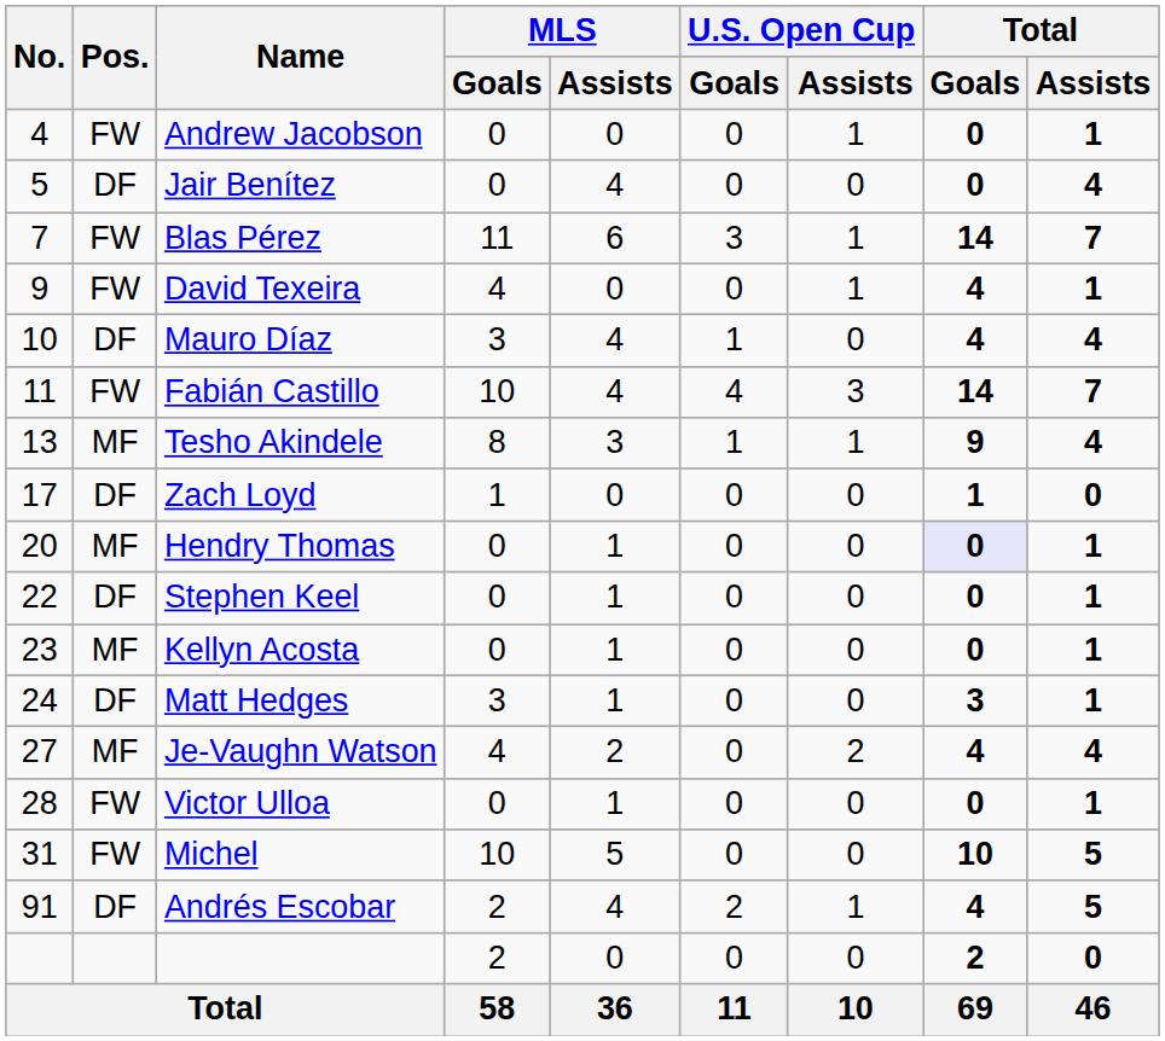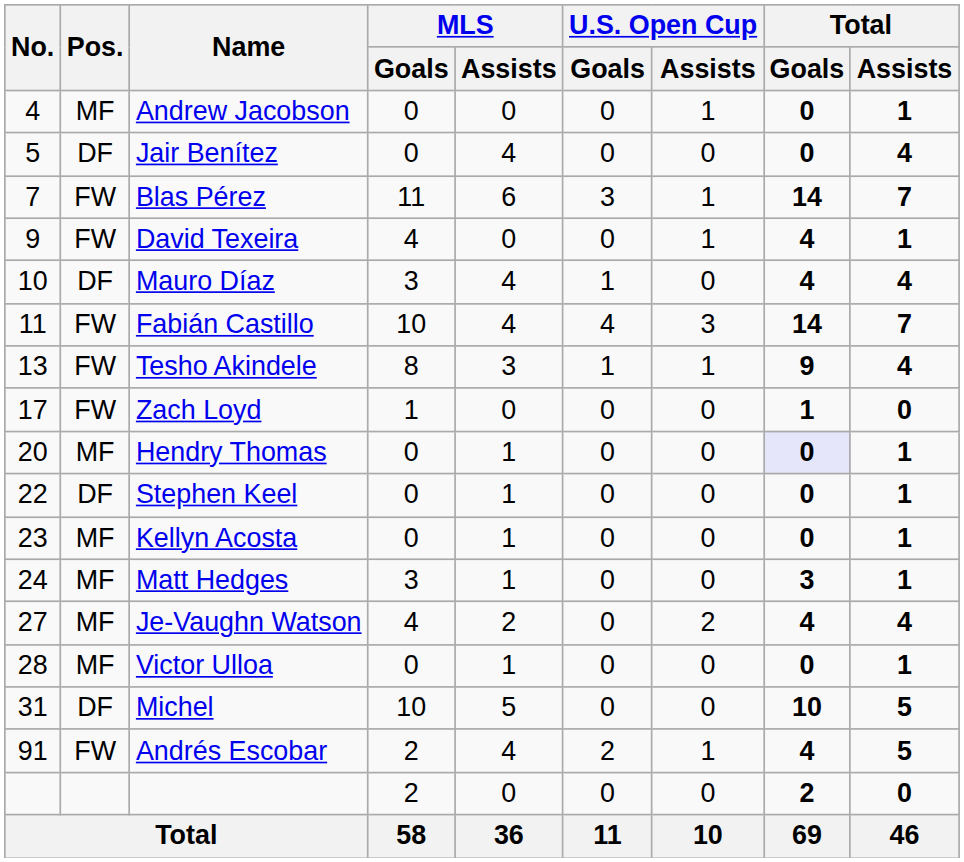 <table class="wikitable sortable" style="text-align: center;">
 <tr>
 <th rowspan=2>No.</th>
 <th rowspan=2>Pos.</th>
 <th rowspan=2>Name</th>
 <th colspan=2><a href='#'>MLS</a></th>
 <th colspan=2><a href='#'>U.S. Open Cup</a></th>
 <th colspan=2><strong>Total</strong></th>
 </tr>
 <tr>
 <th>Goals</th>
 <th>Assists</th>
 <th>Goals</th>
 <th>Assists</th>
 <th>Goals</th>
 <th>Assists</th>
 </tr>
 <tr>
 <td>4</td>
-<td>FW</td>
+<td>MF</td>
 <td align=left> <a href='#'>Andrew Jacobson</a></td>
 <td>0</td>
 <td>0</td>
 <td>0</td>
 <td>1</td>
 <td><strong>0</strong></td>
 <td><strong>1</strong></td>
 </tr>
 <tr>
 <td>5</td>
 <td>DF</td>
 <td align=left> <a href='#'>Jair Benítez</a></td>
 <td>0</td>
 <td>4</td>
 <td>0</td>
 <td>0</td>
 <td><strong>0</strong></td>
 <td><strong>4</strong></td>
 </tr>
 <tr>
 <td>7</td>
 <td>FW</td>
 <td align=left> <a href='#'>Blas Pérez</a></td>
 <td>11</td>
 <td>6</td>
 <td>3</td>
 <td>1</td>
 <td><strong>14</strong></td>
 <td><strong>7</strong></td>
 </tr>
 <tr>
 <td>9</td>
 <td>FW</td>
 <td align=left> <a href='#'>David Texeira</a></td>
 <td>4</td>
 <td>0</td>
 <td>0</td>
 <td>1</td>
 <td><strong>4</strong></td>
 <td><strong>1</strong></td>
 </tr>
 <tr>
 <td>10</td>
 <td>DF</td>
 <td align=left> <a href='#'>Mauro Díaz</a></td>
 <td>3</td>
 <td>4</td>
 <td>1</td>
 <td>0</td>
 <td><strong>4</strong></td>
 <td><strong>4</strong></td>
 </tr>
 <tr>
 <td>11</td>
 <td>FW</td>
 <td align=left> <a href='#'>Fabián Castillo</a></td>
 <td>10</td>
 <td>4</td>
 <td>4</td>
 <td>3</td>
 <td><strong>14</strong></td>
 <td><strong>7</strong></td>
 </tr>
 <tr>
 <td>13</td>
-<td>MF</td>
+<td>FW</td>
 <td align=left> <a href='#'>Tesho Akindele</a></td>
 <td>8</td>
 <td>3</td>
 <td>1</td>
 <td>1</td>
 <td><strong>9</strong></td>
 <td><strong>4</strong></td>
 </tr>
 <tr>
 <td>17</td>
-<td>DF</td>
+<td>FW</td>
 <td align=left> <a href='#'>Zach Loyd</a></td>
 <td>1</td>
 <td>0</td>
 <td>0</td>
 <td>0</td>
 <td><strong>1</strong></td>
 <td><strong>0</strong></td>
 </tr>
 <tr>
 <td>20</td>
 <td>MF</td>
 <td align=left> <a href='#'>Hendry Thomas</a></td>
 <td>0</td>
 <td>1</td>
 <td>0</td>
 <td>0</td>
 <td style="background: lavender;"><strong>0</strong></td>
 <td><strong>1</strong></td>
 </tr>
 <tr>
 <td>22</td>
 <td>DF</td>
 <td align=left> <a href='#'>Stephen Keel</a></td>
 <td>0</td>
 <td>1</td>
 <td>0</td>
 <td>0</td>
 <td><strong>0</strong></td>
 <td><strong>1</strong></td>
 </tr>
 <tr>
 <td>23</td>
 <td>MF</td>
 <td align=left> <a href='#'>Kellyn Acosta</a></td>
 <td>0</td>
 <td>1</td>
 <td>0</td>
 <td>0</td>
 <td><strong>0</strong></td>
 <td><strong>1</strong></td>
 </tr>
 <tr>
 <td>24</td>
-<td>DF</td>
+<td>MF</td>
 <td align=left> <a href='#'>Matt Hedges</a></td>
 <td>3</td>
 <td>1</td>
 <td>0</td>
 <td>0</td>
 <td><strong>3</strong></td>
 <td><strong>1</strong></td>
 </tr>
 <tr>
 <td>27</td>
 <td>MF</td>
 <td align=left> <a href='#'>Je-Vaughn Watson</a></td>
 <td>4</td>
 <td>2</td>
 <td>0</td>
 <td>2</td>
 <td><strong>4</strong></td>
 <td><strong>4</strong></td>
 </tr>
 <tr>
 <td>28</td>
-<td>FW</td>
+<td>MF</td>
 <td align=left> <a href='#'>Victor Ulloa</a></td>
 <td>0</td>
 <td>1</td>
 <td>0</td>
 <td>0</td>
 <td><strong>0</strong></td>
 <td><strong>1</strong></td>
 </tr>
 <tr>
 <td>31</td>
-<td>FW</td>
+<td>DF</td>
 <td align=left> <a href='#'>Michel</a></td>
 <td>10</td>
 <td>5</td>
 <td>0</td>
 <td>0</td>
 <td><strong>10</strong></td>
 <td><strong>5</strong></td>
 </tr>
 <tr>
 <td>91</td>
-<td>DF</td>
+<td>FW</td>
 <td align=left> <a href='#'>Andrés Escobar</a></td>
 <td>2</td>
 <td>4</td>
 <td>2</td>
 <td>1</td>
 <td><strong>4</strong></td>
 <td><strong>5</strong></td>
 </tr>
 <tr>
 <td></td>
 <td></td>
 <td {></td>
 <td>2</td>
 <td>0</td>
 <td>0</td>
 <td>0</td>
 <td><strong>2</strong></td>
 <td><strong>0</strong></td>
 </tr>
 <tr>
 <th colspan=3>Total</th>
 <th>58</th>
 <th>36</th>
 <th>11</th>
 <th>10</th>
 <th>69</th>
 <th>46</th>
 </tr>
 </table>
